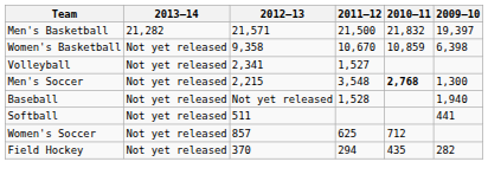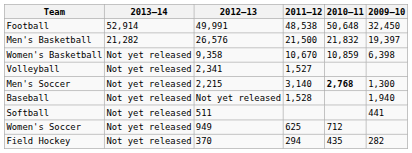 <table class="wikitable sortable">
 <tr>
 <th>Team</th>
 <th>2013–14</th>
 <th>2012–13</th>
 <th>2011–12</th>
 <th>2010–11</th>
 <th>2009–10</th>
 </tr>
 <tr>
+<td>Football</td>
+<td>52,914</td>
+<td>49,991</td>
+<td>48,538</td>
+<td>50,648</td>
+<td>32,450</td>
+</tr>
+<tr>
 <td>Men's Basketball</td>
 <td>21,282</td>
-<td>21,571</td>
+<td>26,576</td>
 <td>21,500</td>
 <td>21,832</td>
 <td>19,397</td>
 </tr>
 <tr>
 <td>Women's Basketball</td>
 <td>Not yet released</td>
 <td>9,358</td>
 <td>10,670</td>
 <td>10,859</td>
 <td>6,398</td>
 </tr>
 <tr>
 <td>Volleyball</td>
 <td>Not yet released</td>
 <td>2,341</td>
 <td>1,527</td>
 <td></td>
 <td></td>
 </tr>
 <tr>
 <td>Men's Soccer</td>
 <td>Not yet released</td>
 <td>2,215</td>
-<td>3,548</td>
+<td>3,140</td>
 <td><strong>2,768</strong></td>
 <td>1,300</td>
 </tr>
 <tr>
 <td>Baseball</td>
 <td>Not yet released</td>
 <td>Not yet released</td>
 <td>1,528</td>
 <td></td>
 <td>1,940</td>
 </tr>
 <tr>
 <td>Softball</td>
 <td>Not yet released</td>
 <td>511</td>
 <td></td>
 <td></td>
 <td>441</td>
 </tr>
 <tr>
 <td>Women's Soccer</td>
 <td>Not yet released</td>
-<td>857</td>
+<td>949</td>
 <td>625</td>
 <td>712</td>
 <td></td>
 </tr>
 <tr>
 <td>Field Hockey</td>
 <td>Not yet released</td>
 <td>370</td>
 <td>294</td>
 <td>435</td>
 <td>282</td>
 </tr>
 </table>
